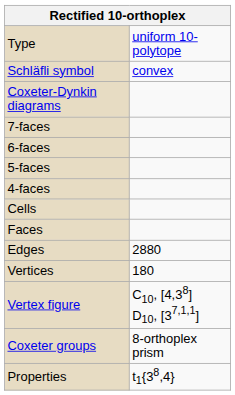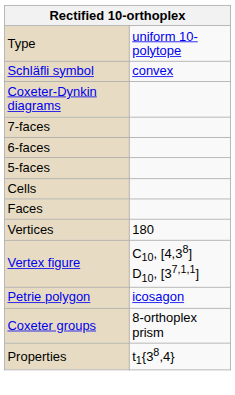 <table class="wikitable" align="right" style="margin-left:10px" width="280">
 <tr>
 <th bgcolor=#e7dcc3 colspan=2>Rectified 10-orthoplex</th>
 </tr>
 <tr>
 <td bgcolor=#e7dcc3>Type</td>
 <td><a href='#'>uniform 10-polytope</a></td>
 </tr>
 <tr>
 <td bgcolor=#e7dcc3><a href='#'>Schläfli symbol</a></td>
 <td><a href='#'>convex</a></td>
 </tr>
 <tr>
 <td bgcolor=#e7dcc3><a href='#'>Coxeter-Dynkin diagrams</a></td>
 <td><br></td>
 </tr>
 <tr>
 <td bgcolor=#e7dcc3>7-faces</td>
 <td></td>
 </tr>
 <tr>
 <td bgcolor=#e7dcc3>6-faces</td>
 <td></td>
 </tr>
 <tr>
 <td bgcolor=#e7dcc3>5-faces</td>
 <td></td>
 </tr>
 <tr>
-<td bgcolor=#e7dcc3>4-faces</td>
-<td></td>
-</tr>
-<tr>
 <td bgcolor=#e7dcc3>Cells</td>
 <td></td>
 </tr>
 <tr>
 <td bgcolor=#e7dcc3>Faces</td>
 <td></td>
-</tr>
-<tr>
-<td bgcolor=#e7dcc3>Edges</td>
-<td>2880</td>
 </tr>
 <tr>
 <td bgcolor=#e7dcc3>Vertices</td>
 <td>180</td>
 </tr>
 <tr>
 <td bgcolor=#e7dcc3><a href='#'>Vertex figure</a></td>
 <td>C<sub>10</sub>, [4,3<sup>8</sup>]<br>D<sub>10</sub>, [3<sup>7,1,1</sup>]</td>
 </tr>
 <tr>
+<td bgcolor=#e7dcc3><a href='#'>Petrie polygon</a></td>
+<td><a href='#'>icosagon</a></td>
+</tr>
+<tr>
 <td bgcolor=#e7dcc3><a href='#'>Coxeter groups</a></td>
 <td>8-orthoplex prism</td>
 </tr>
 <tr>
 <td bgcolor=#e7dcc3>Properties</td>
 <td>t<sub>1</sub>{3<sup>8</sup>,4}</td>
 </tr>
 </table>
